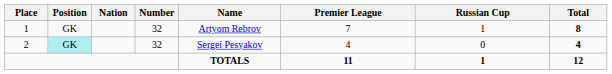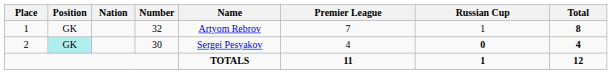 <table class="wikitable" style="font-size: 95%; text-align: center;">
 <tr>
 <th width=60>Place</th>
 <th width=60>Position</th>
 <th width=60>Nation</th>
 <th width=60>Number</th>
 <th width=150>Name</th>
 <th width=200>Premier League</th>
 <th width=200>Russian Cup</th>
 <th width=80><strong>Total</strong></th>
 </tr>
 <tr>
 <td>1</td>
 <td>GK</td>
 <td></td>
 <td>32</td>
 <td><a href='#'>Artyom Rebrov</a></td>
 <td>7</td>
 <td>1</td>
 <td><strong>8</strong></td>
 </tr>
 <tr>
 <td>2</td>
 <td style="background: paleturquoise;">GK</td>
 <td></td>
-<td>32</td>
+<td>30</td>
 <td><a href='#'>Sergei Pesyakov</a></td>
 <td>4</td>
-<td>0</td>
+<td><strong>0</strong></td>
 <td><strong>4</strong></td>
 </tr>
 <tr>
 <td colspan="4"></td>
 <td><strong>TOTALS</strong></td>
 <td><strong>11</strong></td>
 <td><strong>1</strong></td>
 <td><strong>12</strong></td>
 </tr>
 </table>
